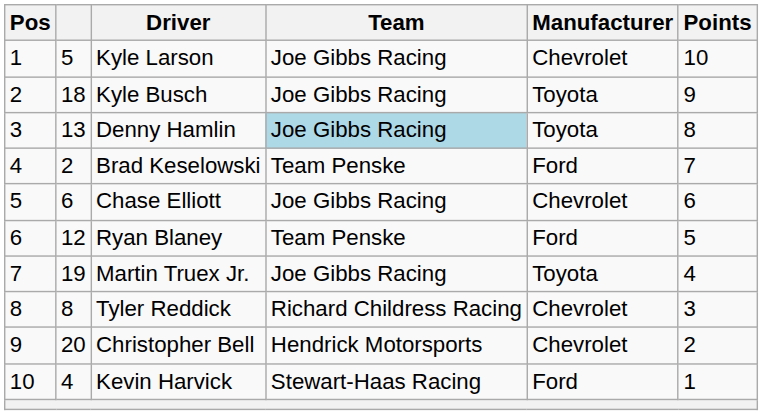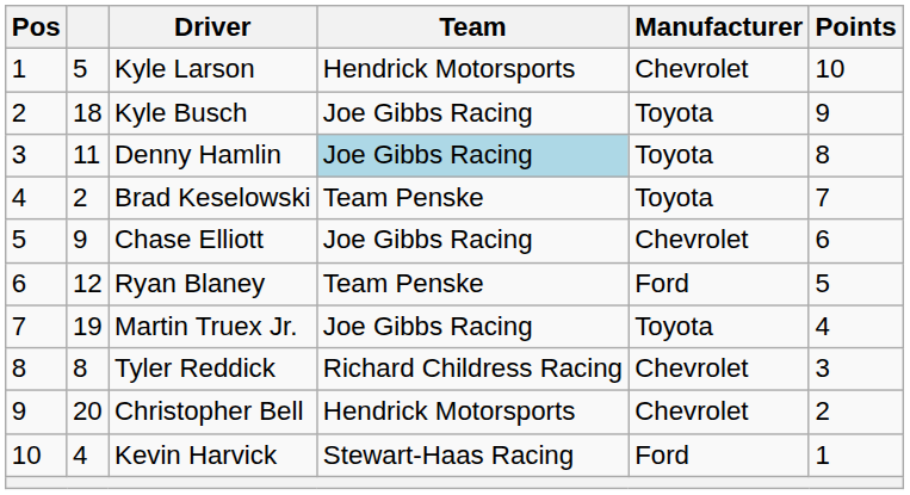 <table class="wikitable" style="font-size:98%">
 <tr>
 <th>Pos</th>
 <th></th>
 <th>Driver</th>
 <th>Team</th>
 <th>Manufacturer</th>
 <th>Points</th>
 </tr>
 <tr>
 <td>1</td>
 <td>5</td>
 <td>Kyle Larson</td>
-<td>Joe Gibbs Racing</td>
+<td>Hendrick Motorsports</td>
 <td>Chevrolet</td>
 <td>10</td>
 </tr>
 <tr>
 <td>2</td>
 <td>18</td>
 <td>Kyle Busch</td>
 <td>Joe Gibbs Racing</td>
 <td>Toyota</td>
 <td>9</td>
 </tr>
 <tr>
 <td>3</td>
-<td>13</td>
+<td>11</td>
 <td>Denny Hamlin</td>
 <td style="background: lightblue;">Joe Gibbs Racing</td>
 <td>Toyota</td>
 <td>8</td>
 </tr>
 <tr>
 <td>4</td>
 <td>2</td>
 <td>Brad Keselowski</td>
 <td>Team Penske</td>
-<td>Ford</td>
+<td>Toyota</td>
 <td>7</td>
 </tr>
 <tr>
 <td>5</td>
-<td>6</td>
+<td>9</td>
 <td>Chase Elliott</td>
 <td>Joe Gibbs Racing</td>
 <td>Chevrolet</td>
 <td>6</td>
 </tr>
 <tr>
 <td>6</td>
 <td>12</td>
 <td>Ryan Blaney</td>
 <td>Team Penske</td>
 <td>Ford</td>
 <td>5</td>
 </tr>
 <tr>
 <td>7</td>
 <td>19</td>
 <td>Martin Truex Jr.</td>
 <td>Joe Gibbs Racing</td>
 <td>Toyota</td>
 <td>4</td>
 </tr>
 <tr>
 <td>8</td>
 <td>8</td>
 <td>Tyler Reddick</td>
 <td>Richard Childress Racing</td>
 <td>Chevrolet</td>
 <td>3</td>
 </tr>
 <tr>
 <td>9</td>
 <td>20</td>
 <td>Christopher Bell</td>
 <td>Hendrick Motorsports</td>
 <td>Chevrolet</td>
 <td>2</td>
 </tr>
 <tr>
 <td>10</td>
 <td>4</td>
 <td>Kevin Harvick</td>
 <td>Stewart-Haas Racing</td>
 <td>Ford</td>
 <td>1</td>
 </tr>
 <tr>
 <th colspan="6"></th>
 </tr>
 </table>
